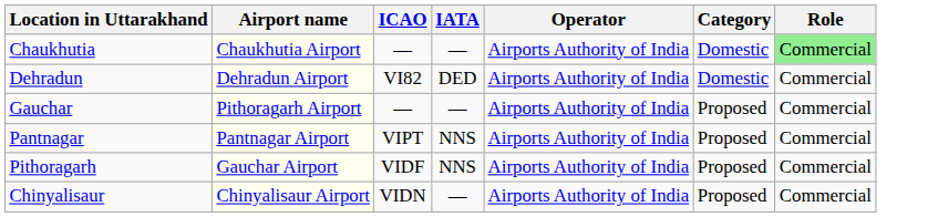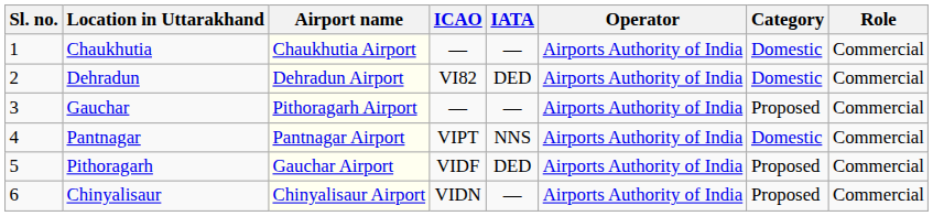 <table class="wikitable sortable">
 <tr>
+<th>Sl. no.</th>
 <th>Location in Uttarakhand</th>
 <th>Airport name</th>
 <th><a href='#'>ICAO</a></th>
 <th><a href='#'>IATA</a></th>
 <th>Operator</th>
 <th>Category</th>
 <th>Role</th>
 </tr>
 <tr>
+<td>1</td>
 <td><a href='#'>Chaukhutia</a></td>
 <td style="background:#FFFFF0;"><a href='#'>Chaukhutia Airport</a></td>
 <td align="center">—</td>
 <td align="center">—</td>
 <td><a href='#'>Airports Authority of India</a></td>
 <td><a href='#'>Domestic</a></td>
-<td style="background: lightgreen;">Commercial</td>
+<td>Commercial</td>
 </tr>
 <tr>
+<td>2</td>
 <td><a href='#'>Dehradun</a></td>
 <td style="background:#FFFFF0;"><a href='#'>Dehradun Airport</a></td>
 <td align=center>VI82</td>
 <td align="center">DED</td>
 <td><a href='#'>Airports Authority of India</a></td>
 <td><a href='#'>Domestic</a></td>
 <td>Commercial</td>
 </tr>
 <tr>
+<td>3</td>
 <td><a href='#'>Gauchar</a></td>
 <td style="background:#FFFFF0;"><a href='#'>Pithoragarh Airport</a></td>
 <td align="center">—</td>
 <td align="center">—</td>
 <td><a href='#'>Airports Authority of India</a></td>
 <td>Proposed</td>
 <td>Commercial</td>
 </tr>
 <tr>
+<td>4</td>
 <td><a href='#'>Pantnagar</a></td>
 <td style="background:#FFFFF0;"><a href='#'>Pantnagar Airport</a></td>
 <td align=center>VIPT</td>
 <td align=center>NNS</td>
 <td><a href='#'>Airports Authority of India</a></td>
-<td>Proposed</td>
+<td><a href='#'>Domestic</a></td>
 <td>Commercial</td>
 </tr>
 <tr>
+<td>5</td>
 <td><a href='#'>Pithoragarh</a></td>
 <td style="background:#FFFFF0;"><a href='#'>Gauchar Airport</a></td>
 <td align=center>VIDF</td>
-<td align=center>NNS</td>
+<td align="center">DED</td>
 <td><a href='#'>Airports Authority of India</a></td>
 <td>Proposed</td>
 <td>Commercial</td>
 </tr>
 <tr>
+<td>6</td>
 <td><a href='#'>Chinyalisaur</a></td>
 <td style="background:#FFFFF0;"><a href='#'>Chinyalisaur Airport</a></td>
 <td align="center">VIDN</td>
 <td align=center>—</td>
 <td><a href='#'>Airports Authority of India</a></td>
 <td>Proposed</td>
 <td>Commercial</td>
 </tr>
 </table>
